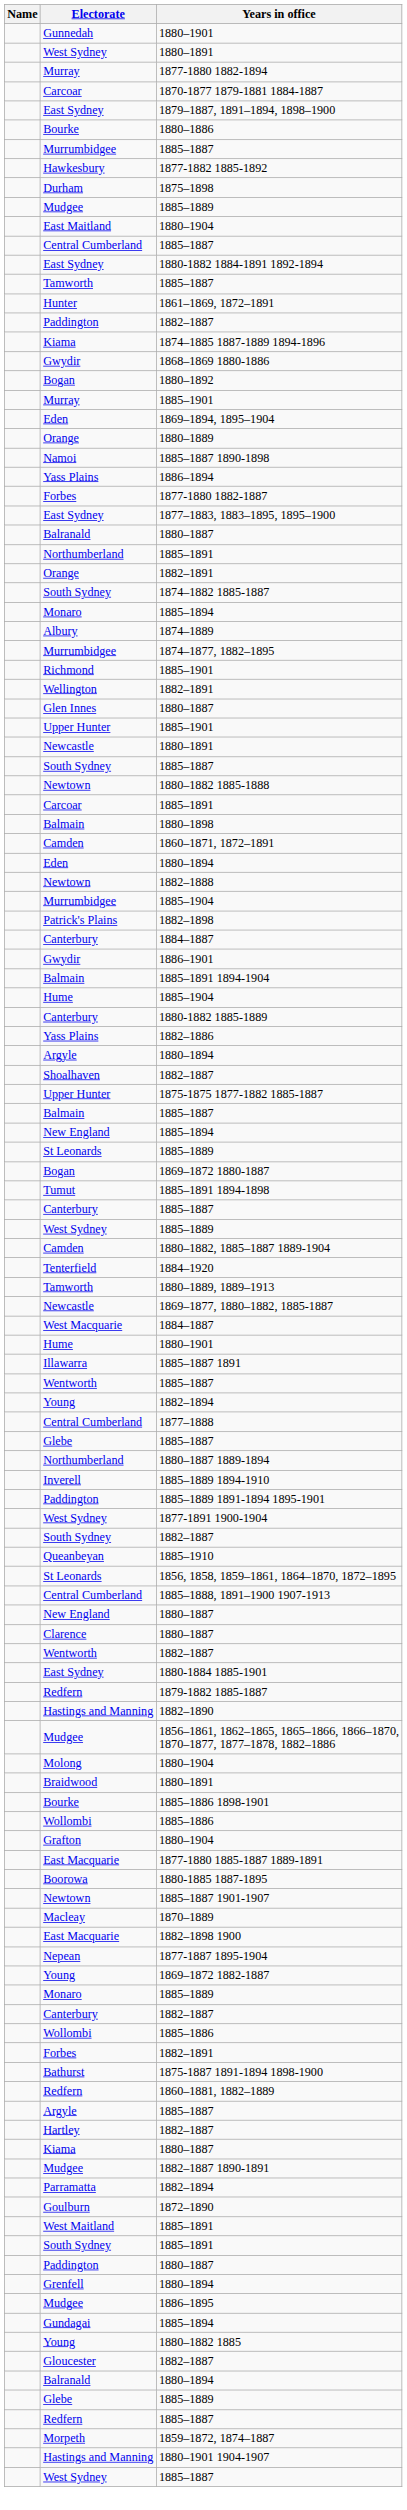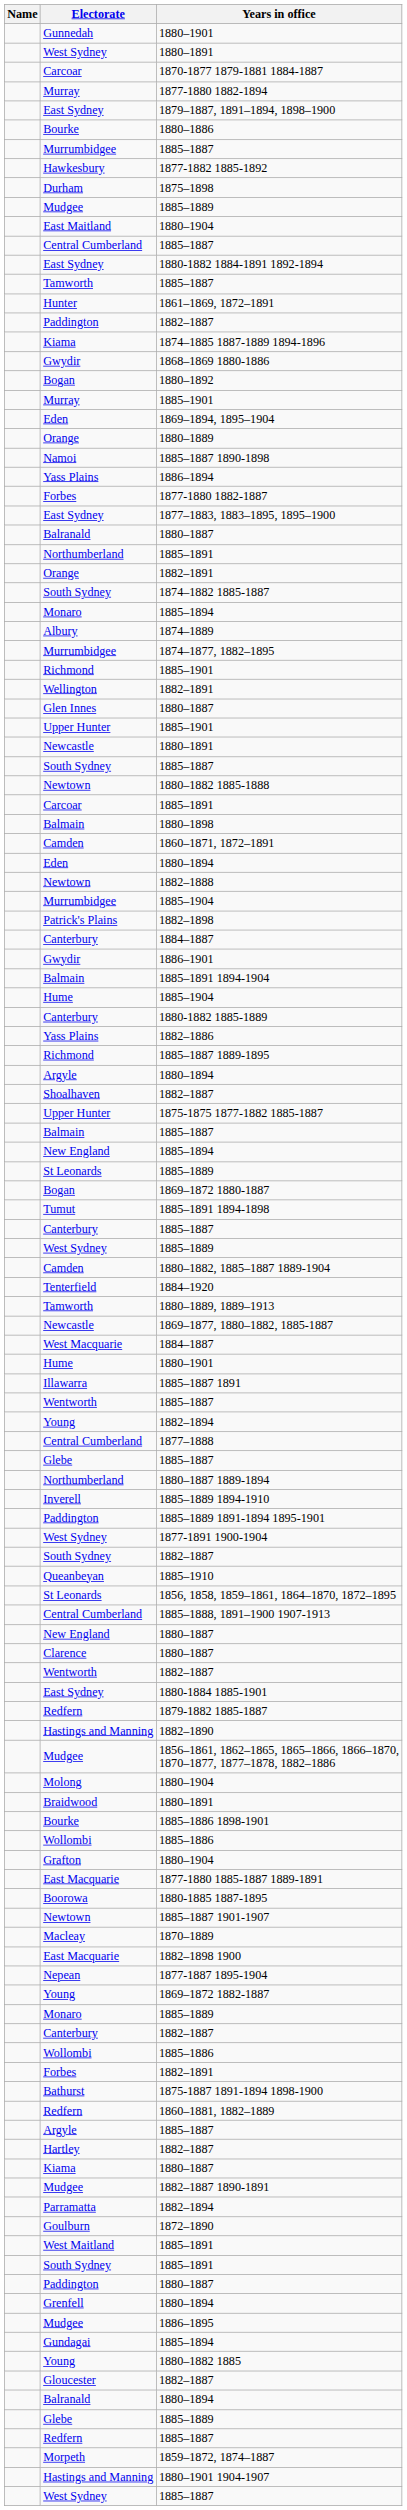 <table class="wikitable sortable" style="border:1px solid #aaa; border-collapse:collapse">
 <tr bgcolor="#cccccc">
 <th><strong>Name</strong></th>
 <th><strong><a href='#'>Electorate</a></strong></th>
 <th><strong>Years in office</strong></th>
 </tr>
 <tr>
 <td></td>
 <td><a href='#'>Gunnedah</a></td>
 <td>1880–1901</td>
 </tr>
 <tr>
 <td></td>
 <td><a href='#'>West Sydney</a></td>
 <td>1880–1891</td>
 </tr>
 <tr>
 <td></td>
-<td><a href='#'>Murray</a></td>
-<td>1877-1880 1882-1894</td>
+<td><a href='#'>Carcoar</a></td>
+<td>1870-1877 1879-1881 1884-1887</td>
 </tr>
 <tr>
 <td></td>
-<td><a href='#'>Carcoar</a></td>
-<td>1870-1877 1879-1881 1884-1887</td>
+<td><a href='#'>Murray</a></td>
+<td>1877-1880 1882-1894</td>
 </tr>
 <tr>
 <td></td>
 <td><a href='#'>East Sydney</a></td>
 <td>1879–1887, 1891–1894, 1898–1900</td>
 </tr>
 <tr>
 <td></td>
 <td><a href='#'>Bourke</a></td>
 <td>1880–1886</td>
 </tr>
 <tr>
 <td></td>
 <td><a href='#'>Murrumbidgee</a></td>
 <td>1885–1887</td>
 </tr>
 <tr>
 <td></td>
 <td><a href='#'>Hawkesbury</a></td>
 <td>1877-1882 1885-1892</td>
 </tr>
 <tr>
 <td></td>
 <td><a href='#'>Durham</a></td>
 <td>1875–1898</td>
 </tr>
 <tr>
 <td></td>
 <td><a href='#'>Mudgee</a></td>
 <td>1885–1889</td>
 </tr>
 <tr>
 <td></td>
 <td><a href='#'>East Maitland</a></td>
 <td>1880–1904</td>
 </tr>
 <tr>
 <td></td>
 <td><a href='#'>Central Cumberland</a></td>
 <td>1885–1887</td>
 </tr>
 <tr>
 <td></td>
 <td><a href='#'>East Sydney</a></td>
 <td>1880-1882 1884-1891 1892-1894</td>
 </tr>
 <tr>
 <td></td>
 <td><a href='#'>Tamworth</a></td>
 <td>1885–1887</td>
 </tr>
 <tr>
 <td></td>
 <td><a href='#'>Hunter</a></td>
 <td>1861–1869, 1872–1891</td>
 </tr>
 <tr>
 <td></td>
 <td><a href='#'>Paddington</a></td>
 <td>1882–1887</td>
 </tr>
 <tr>
 <td></td>
 <td><a href='#'>Kiama</a></td>
 <td>1874–1885 1887-1889 1894-1896</td>
 </tr>
 <tr>
 <td></td>
 <td><a href='#'>Gwydir</a></td>
 <td>1868–1869 1880-1886</td>
 </tr>
 <tr>
 <td></td>
 <td><a href='#'>Bogan</a></td>
 <td>1880–1892</td>
 </tr>
 <tr>
 <td></td>
 <td><a href='#'>Murray</a></td>
 <td>1885–1901</td>
 </tr>
 <tr>
 <td></td>
 <td><a href='#'>Eden</a></td>
 <td>1869–1894, 1895–1904</td>
 </tr>
 <tr>
 <td></td>
 <td><a href='#'>Orange</a></td>
 <td>1880–1889</td>
 </tr>
 <tr>
 <td></td>
 <td><a href='#'>Namoi</a></td>
 <td>1885–1887 1890-1898</td>
 </tr>
 <tr>
 <td></td>
 <td><a href='#'>Yass Plains</a></td>
 <td>1886–1894</td>
 </tr>
 <tr>
 <td></td>
 <td><a href='#'>Forbes</a></td>
 <td>1877-1880 1882-1887</td>
 </tr>
 <tr>
 <td></td>
 <td><a href='#'>East Sydney</a></td>
 <td>1877–1883, 1883–1895, 1895–1900</td>
 </tr>
 <tr>
 <td></td>
 <td><a href='#'>Balranald</a></td>
 <td>1880–1887</td>
 </tr>
 <tr>
 <td></td>
 <td><a href='#'>Northumberland</a></td>
 <td>1885–1891</td>
 </tr>
 <tr>
 <td></td>
 <td><a href='#'>Orange</a></td>
 <td>1882–1891</td>
 </tr>
 <tr>
 <td></td>
 <td><a href='#'>South Sydney</a></td>
 <td>1874–1882 1885-1887</td>
 </tr>
 <tr>
 <td></td>
 <td><a href='#'>Monaro</a></td>
 <td>1885–1894</td>
 </tr>
 <tr>
 <td></td>
 <td><a href='#'>Albury</a></td>
 <td>1874–1889</td>
 </tr>
 <tr>
 <td></td>
 <td><a href='#'>Murrumbidgee</a></td>
 <td>1874–1877, 1882–1895</td>
 </tr>
 <tr>
 <td></td>
 <td><a href='#'>Richmond</a></td>
 <td>1885–1901</td>
 </tr>
 <tr>
 <td></td>
 <td><a href='#'>Wellington</a></td>
 <td>1882–1891</td>
 </tr>
 <tr>
 <td></td>
 <td><a href='#'>Glen Innes</a></td>
 <td>1880–1887</td>
 </tr>
 <tr>
 <td></td>
 <td><a href='#'>Upper Hunter</a></td>
 <td>1885–1901</td>
 </tr>
 <tr>
 <td></td>
 <td><a href='#'>Newcastle</a></td>
 <td>1880–1891</td>
 </tr>
 <tr>
 <td></td>
 <td><a href='#'>South Sydney</a></td>
 <td>1885–1887</td>
 </tr>
 <tr>
 <td></td>
 <td><a href='#'>Newtown</a></td>
 <td>1880–1882 1885-1888</td>
 </tr>
 <tr>
 <td></td>
 <td><a href='#'>Carcoar</a></td>
 <td>1885–1891</td>
 </tr>
 <tr>
 <td></td>
 <td><a href='#'>Balmain</a></td>
 <td>1880–1898</td>
 </tr>
 <tr>
 <td></td>
 <td><a href='#'>Camden</a></td>
 <td>1860–1871, 1872–1891</td>
 </tr>
 <tr>
 <td></td>
 <td><a href='#'>Eden</a></td>
 <td>1880–1894</td>
 </tr>
 <tr>
 <td></td>
 <td><a href='#'>Newtown</a></td>
 <td>1882–1888</td>
 </tr>
 <tr>
 <td></td>
 <td><a href='#'>Murrumbidgee</a></td>
 <td>1885–1904</td>
 </tr>
 <tr>
 <td></td>
 <td><a href='#'>Patrick's Plains</a></td>
 <td>1882–1898</td>
 </tr>
 <tr>
 <td></td>
 <td><a href='#'>Canterbury</a></td>
 <td>1884–1887</td>
 </tr>
 <tr>
 <td></td>
 <td><a href='#'>Gwydir</a></td>
 <td>1886–1901</td>
 </tr>
 <tr>
 <td></td>
 <td><a href='#'>Balmain</a></td>
 <td>1885–1891 1894-1904</td>
 </tr>
 <tr>
 <td></td>
 <td><a href='#'>Hume</a></td>
 <td>1885–1904</td>
 </tr>
 <tr>
 <td></td>
 <td><a href='#'>Canterbury</a></td>
 <td>1880-1882 1885-1889</td>
 </tr>
 <tr>
 <td></td>
 <td><a href='#'>Yass Plains</a></td>
 <td>1882–1886</td>
+</tr>
+<tr>
+<td></td>
+<td><a href='#'>Richmond</a></td>
+<td>1885–1887 1889-1895</td>
 </tr>
 <tr>
 <td></td>
 <td><a href='#'>Argyle</a></td>
 <td>1880–1894</td>
 </tr>
 <tr>
 <td></td>
 <td><a href='#'>Shoalhaven</a></td>
 <td>1882–1887</td>
 </tr>
 <tr>
 <td></td>
 <td><a href='#'>Upper Hunter</a></td>
 <td>1875-1875 1877-1882 1885-1887</td>
 </tr>
 <tr>
 <td></td>
 <td><a href='#'>Balmain</a></td>
 <td>1885–1887</td>
 </tr>
 <tr>
 <td></td>
 <td><a href='#'>New England</a></td>
 <td>1885–1894</td>
 </tr>
 <tr>
 <td></td>
 <td><a href='#'>St Leonards</a></td>
 <td>1885–1889</td>
 </tr>
 <tr>
 <td></td>
 <td><a href='#'>Bogan</a></td>
 <td>1869–1872 1880-1887</td>
 </tr>
 <tr>
 <td></td>
 <td><a href='#'>Tumut</a></td>
 <td>1885–1891 1894-1898</td>
 </tr>
 <tr>
 <td></td>
 <td><a href='#'>Canterbury</a></td>
 <td>1885–1887</td>
 </tr>
 <tr>
 <td></td>
 <td><a href='#'>West Sydney</a></td>
 <td>1885–1889</td>
 </tr>
 <tr>
 <td></td>
 <td><a href='#'>Camden</a></td>
 <td>1880–1882, 1885–1887 1889-1904</td>
 </tr>
 <tr>
 <td></td>
 <td><a href='#'>Tenterfield</a></td>
 <td>1884–1920</td>
 </tr>
 <tr>
 <td></td>
 <td><a href='#'>Tamworth</a></td>
 <td>1880–1889, 1889–1913</td>
 </tr>
 <tr>
 <td></td>
 <td><a href='#'>Newcastle</a></td>
 <td>1869–1877, 1880–1882, 1885-1887</td>
 </tr>
 <tr>
 <td></td>
 <td><a href='#'>West Macquarie</a></td>
 <td>1884–1887</td>
 </tr>
 <tr>
 <td></td>
 <td><a href='#'>Hume</a></td>
 <td>1880–1901</td>
 </tr>
 <tr>
 <td></td>
 <td><a href='#'>Illawarra</a></td>
 <td>1885–1887 1891</td>
 </tr>
 <tr>
 <td></td>
 <td><a href='#'>Wentworth</a></td>
 <td>1885–1887</td>
 </tr>
 <tr>
 <td></td>
 <td><a href='#'>Young</a></td>
 <td>1882–1894</td>
 </tr>
 <tr>
 <td></td>
 <td><a href='#'>Central Cumberland</a></td>
 <td>1877–1888</td>
 </tr>
 <tr>
 <td></td>
 <td><a href='#'>Glebe</a></td>
 <td>1885–1887</td>
 </tr>
 <tr>
 <td></td>
 <td><a href='#'>Northumberland</a></td>
 <td>1880–1887 1889-1894</td>
 </tr>
 <tr>
 <td></td>
 <td><a href='#'>Inverell</a></td>
 <td>1885–1889 1894-1910</td>
 </tr>
 <tr>
 <td></td>
 <td><a href='#'>Paddington</a></td>
 <td>1885–1889 1891-1894 1895-1901</td>
 </tr>
 <tr>
 <td></td>
 <td><a href='#'>West Sydney</a></td>
 <td>1877-1891 1900-1904</td>
 </tr>
 <tr>
 <td></td>
 <td><a href='#'>South Sydney</a></td>
 <td>1882–1887</td>
 </tr>
 <tr>
 <td></td>
 <td><a href='#'>Queanbeyan</a></td>
 <td>1885–1910</td>
 </tr>
 <tr>
 <td></td>
 <td><a href='#'>St Leonards</a></td>
 <td>1856, 1858, 1859–1861, 1864–1870, 1872–1895</td>
 </tr>
 <tr>
 <td></td>
 <td><a href='#'>Central Cumberland</a></td>
 <td>1885–1888, 1891–1900 1907-1913</td>
 </tr>
 <tr>
 <td></td>
 <td><a href='#'>New England</a></td>
 <td>1880–1887</td>
 </tr>
 <tr>
 <td></td>
 <td><a href='#'>Clarence</a></td>
 <td>1880–1887</td>
 </tr>
 <tr>
 <td></td>
 <td><a href='#'>Wentworth</a></td>
 <td>1882–1887</td>
 </tr>
 <tr>
 <td></td>
 <td><a href='#'>East Sydney</a></td>
 <td>1880-1884 1885-1901</td>
 </tr>
 <tr>
 <td></td>
 <td><a href='#'>Redfern</a></td>
 <td>1879-1882 1885-1887</td>
 </tr>
 <tr>
 <td></td>
 <td><a href='#'>Hastings and Manning</a></td>
 <td>1882–1890</td>
 </tr>
 <tr>
 <td></td>
 <td><a href='#'>Mudgee</a></td>
 <td>1856–1861, 1862–1865, 1865–1866, 1866–1870,<br>1870–1877, 1877–1878, 1882–1886</td>
 </tr>
 <tr>
 <td></td>
 <td><a href='#'>Molong</a></td>
 <td>1880–1904</td>
 </tr>
 <tr>
 <td></td>
 <td><a href='#'>Braidwood</a></td>
 <td>1880–1891</td>
 </tr>
 <tr>
 <td></td>
 <td><a href='#'>Bourke</a></td>
 <td>1885–1886 1898-1901</td>
 </tr>
 <tr>
 <td></td>
 <td><a href='#'>Wollombi</a></td>
 <td>1885–1886</td>
 </tr>
 <tr>
 <td></td>
 <td><a href='#'>Grafton</a></td>
 <td>1880–1904</td>
 </tr>
 <tr>
 <td></td>
 <td><a href='#'>East Macquarie</a></td>
 <td>1877-1880 1885-1887 1889-1891</td>
 </tr>
 <tr>
 <td></td>
 <td><a href='#'>Boorowa</a></td>
 <td>1880-1885 1887-1895</td>
 </tr>
 <tr>
 <td></td>
 <td><a href='#'>Newtown</a></td>
 <td>1885–1887 1901-1907</td>
 </tr>
 <tr>
 <td></td>
 <td><a href='#'>Macleay</a></td>
 <td>1870–1889</td>
 </tr>
 <tr>
 <td></td>
 <td><a href='#'>East Macquarie</a></td>
 <td>1882–1898 1900</td>
 </tr>
 <tr>
 <td></td>
 <td><a href='#'>Nepean</a></td>
 <td>1877-1887 1895-1904</td>
 </tr>
 <tr>
 <td></td>
 <td><a href='#'>Young</a></td>
 <td>1869–1872 1882-1887</td>
 </tr>
 <tr>
 <td></td>
 <td><a href='#'>Monaro</a></td>
 <td>1885–1889</td>
 </tr>
 <tr>
 <td></td>
 <td><a href='#'>Canterbury</a></td>
 <td>1882–1887</td>
 </tr>
 <tr>
 <td></td>
 <td><a href='#'>Wollombi</a></td>
 <td>1885–1886</td>
 </tr>
 <tr>
 <td></td>
 <td><a href='#'>Forbes</a></td>
 <td>1882–1891</td>
 </tr>
 <tr>
 <td></td>
 <td><a href='#'>Bathurst</a></td>
 <td>1875-1887 1891-1894 1898-1900</td>
 </tr>
 <tr>
 <td></td>
 <td><a href='#'>Redfern</a></td>
 <td>1860–1881, 1882–1889</td>
 </tr>
 <tr>
 <td></td>
 <td><a href='#'>Argyle</a></td>
 <td>1885–1887</td>
 </tr>
 <tr>
 <td></td>
 <td><a href='#'>Hartley</a></td>
 <td>1882–1887</td>
 </tr>
 <tr>
 <td></td>
 <td><a href='#'>Kiama</a></td>
 <td>1880–1887</td>
 </tr>
 <tr>
 <td></td>
 <td><a href='#'>Mudgee</a></td>
 <td>1882–1887 1890-1891</td>
 </tr>
 <tr>
 <td></td>
 <td><a href='#'>Parramatta</a></td>
 <td>1882–1894</td>
 </tr>
 <tr>
 <td></td>
 <td><a href='#'>Goulburn</a></td>
 <td>1872–1890</td>
 </tr>
 <tr>
 <td></td>
 <td><a href='#'>West Maitland</a></td>
 <td>1885–1891</td>
 </tr>
 <tr>
 <td></td>
 <td><a href='#'>South Sydney</a></td>
 <td>1885–1891</td>
 </tr>
 <tr>
 <td></td>
 <td><a href='#'>Paddington</a></td>
 <td>1880–1887</td>
 </tr>
 <tr>
 <td></td>
 <td><a href='#'>Grenfell</a></td>
 <td>1880–1894</td>
 </tr>
 <tr>
 <td></td>
 <td><a href='#'>Mudgee</a></td>
 <td>1886–1895</td>
 </tr>
 <tr>
 <td></td>
 <td><a href='#'>Gundagai</a></td>
 <td>1885–1894</td>
 </tr>
 <tr>
 <td></td>
 <td><a href='#'>Young</a></td>
 <td>1880–1882 1885</td>
 </tr>
 <tr>
 <td></td>
 <td><a href='#'>Gloucester</a></td>
 <td>1882–1887</td>
 </tr>
 <tr>
 <td></td>
 <td><a href='#'>Balranald</a></td>
 <td>1880–1894</td>
 </tr>
 <tr>
 <td></td>
 <td><a href='#'>Glebe</a></td>
 <td>1885–1889</td>
 </tr>
 <tr>
 <td></td>
 <td><a href='#'>Redfern</a></td>
 <td>1885–1887</td>
 </tr>
 <tr>
 <td></td>
 <td><a href='#'>Morpeth</a></td>
 <td>1859–1872, 1874–1887</td>
 </tr>
 <tr>
 <td></td>
 <td><a href='#'>Hastings and Manning</a></td>
 <td>1880–1901 1904-1907</td>
 </tr>
 <tr>
 <td></td>
 <td><a href='#'>West Sydney</a></td>
 <td>1885–1887</td>
 </tr>
 </table>
